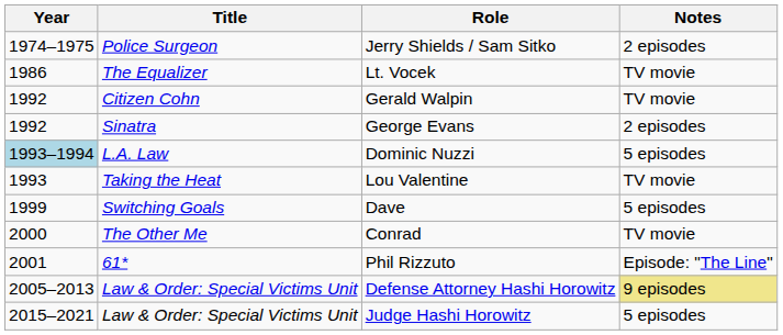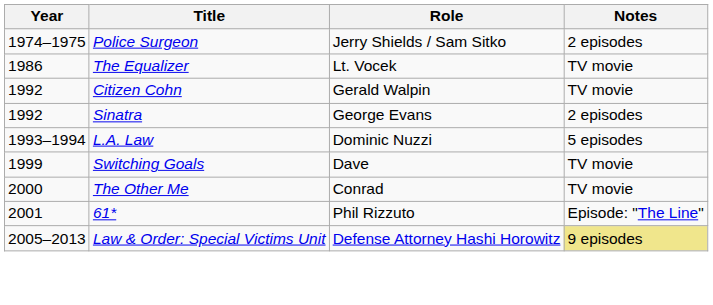 <table class="wikitable sortable">
 <tr>
 <th>Year</th>
 <th>Title</th>
 <th>Role</th>
 <th class="unsortable">Notes</th>
 </tr>
 <tr>
 <td>1974–1975</td>
 <td><em><a href='#'>Police Surgeon</a></em></td>
 <td>Jerry Shields / Sam Sitko</td>
 <td>2 episodes</td>
 </tr>
 <tr>
 <td>1986</td>
 <td><em><a href='#'>The Equalizer</a></em></td>
 <td>Lt. Vocek</td>
 <td>TV movie</td>
 </tr>
 <tr>
 <td>1992</td>
 <td><em><a href='#'>Citizen Cohn</a></em></td>
 <td>Gerald Walpin</td>
 <td>TV movie</td>
 </tr>
 <tr>
 <td>1992</td>
 <td><em><a href='#'>Sinatra</a></em></td>
 <td>George Evans</td>
 <td>2 episodes</td>
 </tr>
 <tr>
-<td style="background: lightblue;">1993–1994</td>
+<td>1993–1994</td>
 <td><em><a href='#'>L.A. Law</a></em></td>
 <td>Dominic Nuzzi</td>
 <td>5 episodes</td>
 </tr>
 <tr>
-<td>1993</td>
-<td><em><a href='#'>Taking the Heat</a></em></td>
-<td>Lou Valentine</td>
-<td>TV movie</td>
-</tr>
-<tr>
 <td>1999</td>
 <td><em><a href='#'>Switching Goals</a></em></td>
 <td>Dave</td>
-<td>5 episodes</td>
+<td>TV movie</td>
 </tr>
 <tr>
 <td>2000</td>
 <td><em><a href='#'>The Other Me</a></em></td>
 <td>Conrad</td>
 <td>TV movie</td>
 </tr>
 <tr>
 <td>2001</td>
 <td><em><a href='#'>61*</a></em></td>
 <td>Phil Rizzuto</td>
 <td>Episode: "<a href='#'>The Line</a>"</td>
 </tr>
 <tr>
 <td>2005–2013</td>
 <td><em><a href='#'>Law & Order: Special Victims Unit</a></em></td>
 <td><a href='#'>Defense Attorney Hashi Horowitz</a></td>
 <td style="background: khaki;">9 episodes</td>
 </tr>
-<tr>
-<td>2015–2021</td>
-<td><em>Law & Order: Special Victims Unit</em></td>
-<td><a href='#'>Judge Hashi Horowitz</a></td>
-<td>5 episodes</td>
-</tr>
 </table>
